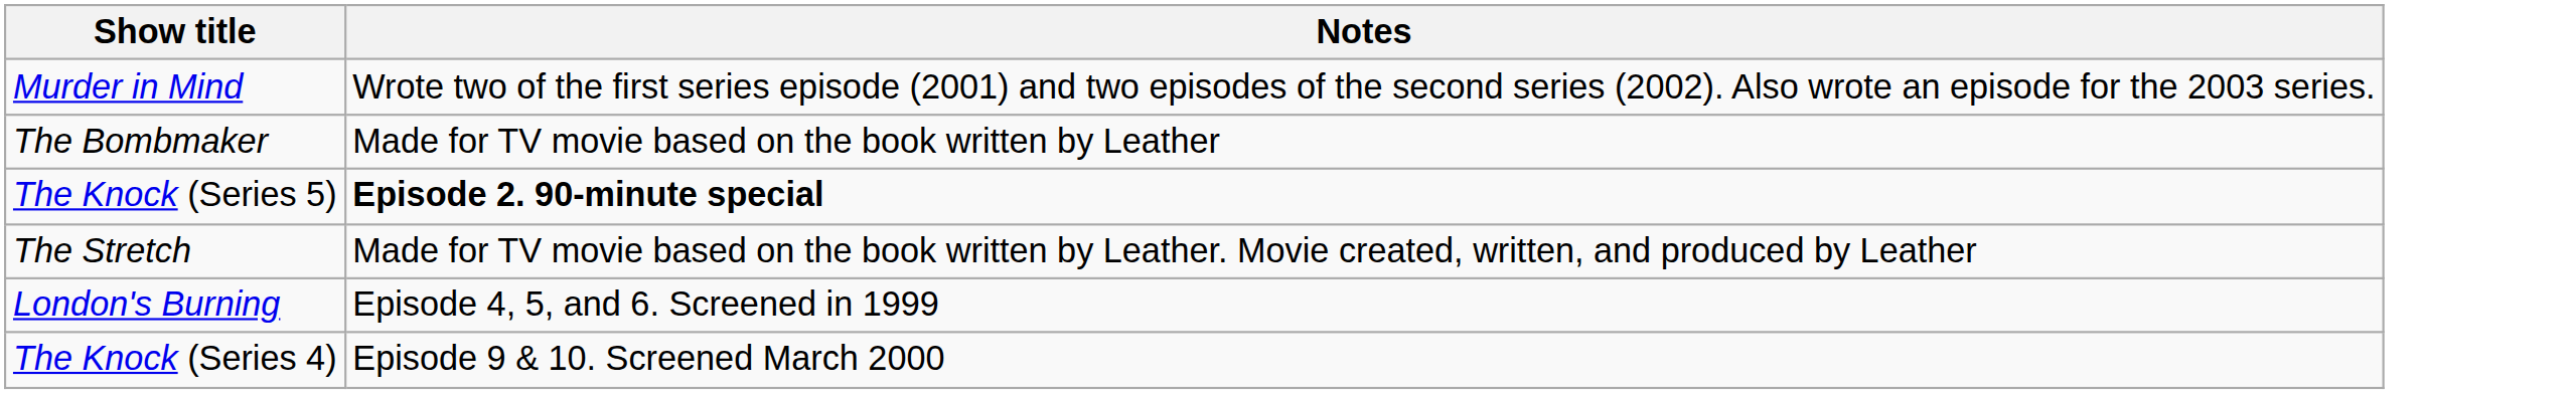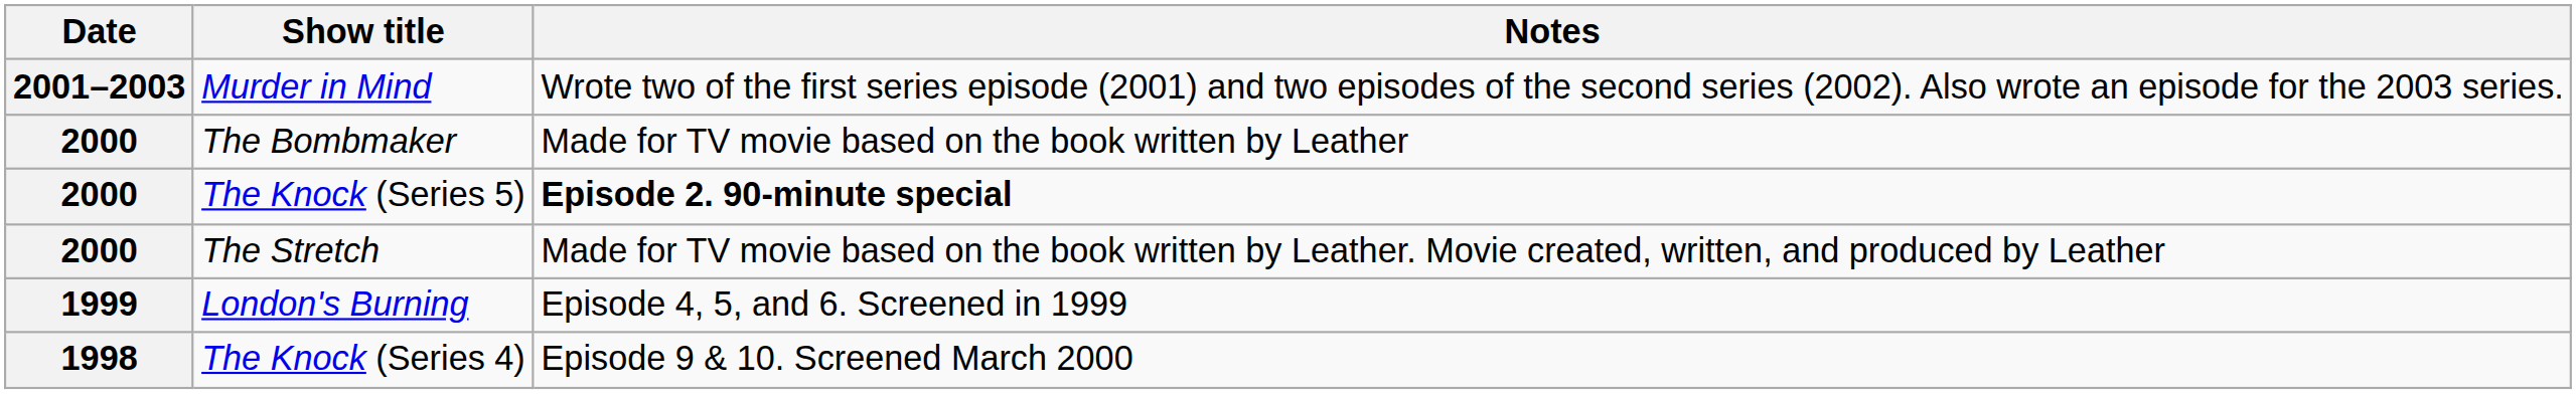 <table class="wikitable plainrowheaders sortable">
 <tr>
+<th scope="col">Date</th>
 <th scope="col">Show title</th>
 <th scope="col" class="unsortable">Notes</th>
 </tr>
 <tr>
+<th scope="row">2001–2003</th>
 <td><em><a href='#'>Murder in Mind</a></em></td>
 <td>Wrote two of the first series episode (2001) and two episodes of the second series (2002). Also wrote an episode for the 2003 series.</td>
 </tr>
 <tr>
+<th scope="row">2000</th>
 <td><em>The Bombmaker</em></td>
 <td>Made for TV movie based on the book written by Leather</td>
 </tr>
 <tr>
+<th scope="row">2000</th>
 <td><em><a href='#'>The Knock</a></em> (Series 5)</td>
 <td><strong>Episode 2. 90-minute special</strong></td>
 </tr>
 <tr>
+<th scope="row">2000</th>
 <td><em>The Stretch</em></td>
 <td>Made for TV movie based on the book written by Leather. Movie created, written, and produced by Leather</td>
 </tr>
 <tr>
+<th scope="row">1999</th>
 <td><em><a href='#'>London's Burning</a></em></td>
 <td>Episode 4, 5, and 6. Screened in 1999</td>
 </tr>
 <tr>
+<th scope="row">1998</th>
 <td><em><a href='#'>The Knock</a></em> (Series 4)</td>
 <td>Episode 9 & 10. Screened March 2000</td>
 </tr>
 </table>
